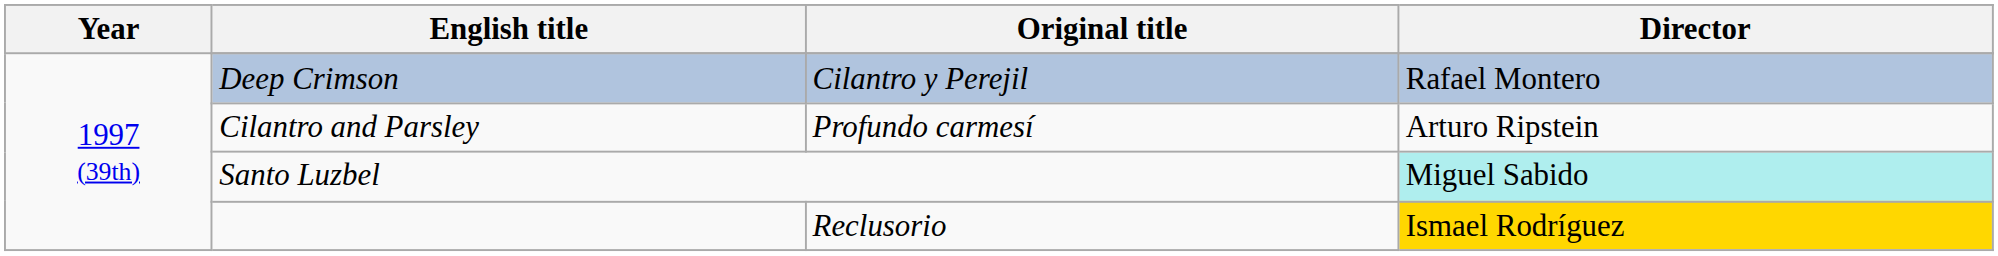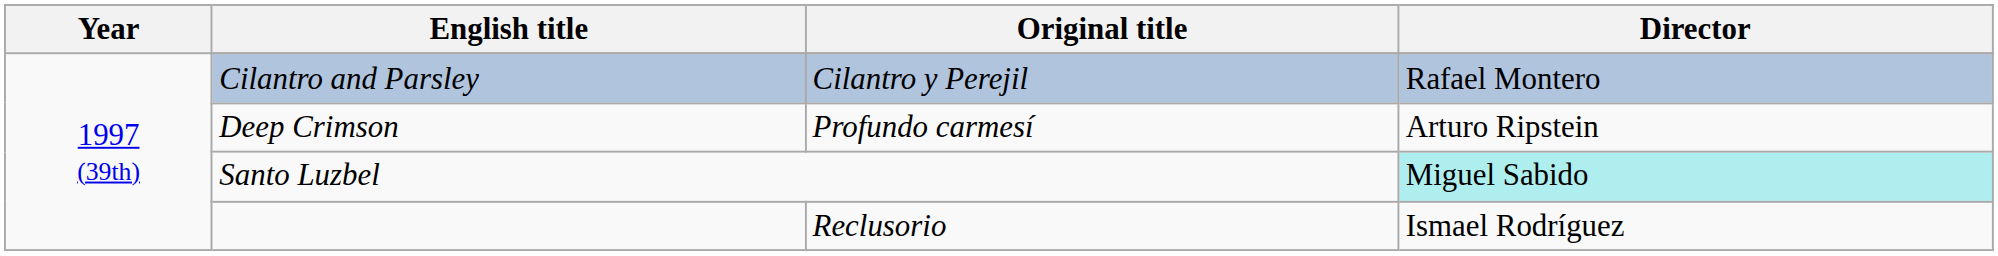 <table class="wikitable">
 <tr>
 <th width="100"><strong>Year</strong></th>
 <th width="300"><strong>English title</strong></th>
 <th width="300"><strong>Original title</strong></th>
 <th width="300"><strong>Director</strong></th>
 </tr>
 <tr>
 <td rowspan="5" style="text-align:center;"><a href='#'>1997</a><br><small><a href='#'>(39th)</a></small></td>
 </tr>
 <tr style="background:#B0C4DE;">
-<td><em>Deep Crimson</em></td>
+<td><em>Cilantro and Parsley</em></td>
 <td><em>Cilantro y Perejil</em></td>
 <td>Rafael Montero</td>
 </tr>
 <tr>
-<td><em>Cilantro and Parsley</em></td>
+<td><em>Deep Crimson</em></td>
 <td><em>Profundo carmesí</em></td>
 <td>Arturo Ripstein</td>
 </tr>
 <tr>
 <td colspan="2"><em>Santo Luzbel</em></td>
 <td style="background: paleturquoise;">Miguel Sabido</td>
 </tr>
 <tr>
 <td></td>
 <td><em>Reclusorio</em></td>
-<td style="background: gold;">Ismael Rodríguez</td>
+<td>Ismael Rodríguez</td>
 </tr>
 </table>
